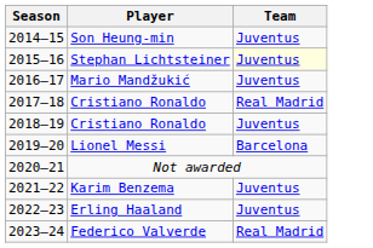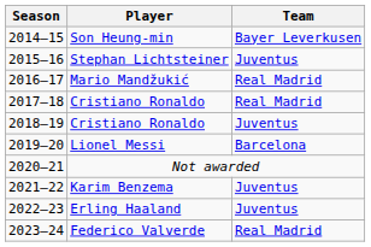 <table class="sortable wikitable">
 <tr>
 <th>Season</th>
 <th>Player</th>
 <th>Team</th>
 </tr>
 <tr>
 <td align="center">2014–15</td>
 <td> <a href='#'>Son Heung-min</a></td>
-<td> <a href='#'>Juventus</a></td>
+<td> <a href='#'>Bayer Leverkusen</a></td>
 </tr>
 <tr>
 <td align="center">2015–16</td>
 <td> <a href='#'>Stephan Lichtsteiner</a></td>
-<td style="background: lightyellow;"> <a href='#'>Juventus</a></td>
+<td> <a href='#'>Juventus</a></td>
 </tr>
 <tr>
 <td align="center">2016–17</td>
 <td> <a href='#'>Mario Mandžukić</a></td>
-<td> <a href='#'>Juventus</a></td>
+<td> <a href='#'>Real Madrid</a></td>
 </tr>
 <tr>
 <td align="center">2017–18</td>
 <td> <a href='#'>Cristiano Ronaldo</a></td>
 <td> <a href='#'>Real Madrid</a></td>
 </tr>
 <tr>
 <td align="center">2018–19</td>
 <td> <a href='#'>Cristiano Ronaldo</a></td>
 <td> <a href='#'>Juventus</a></td>
 </tr>
 <tr>
 <td align="center">2019–20</td>
 <td> <a href='#'>Lionel Messi</a></td>
 <td> <a href='#'>Barcelona</a></td>
 </tr>
 <tr>
 <td align="center">2020–21</td>
 <td colspan="2" align="center"><em>Not awarded</em></td>
 </tr>
 <tr>
 <td align="center">2021–22</td>
 <td> <a href='#'>Karim Benzema</a></td>
 <td> <a href='#'>Juventus</a></td>
 </tr>
 <tr>
 <td align="center">2022–23</td>
 <td> <a href='#'>Erling Haaland</a></td>
 <td> <a href='#'>Juventus</a></td>
 </tr>
 <tr>
 <td align="center">2023–24</td>
 <td> <a href='#'>Federico Valverde</a></td>
 <td> <a href='#'>Real Madrid</a></td>
 </tr>
 </table>
